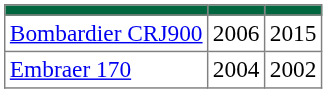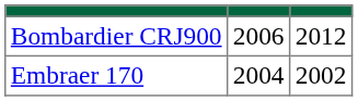 <table class="toccolours" border="1" cellpadding="3" style="border-collapse:collapse">
 <tr style="background:#00663f;">
 <th></th>
 <th></th>
 <th></th>
 </tr>
 <tr>
 <td><a href='#'>Bombardier CRJ900</a></td>
 <td>2006</td>
-<td>2015</td>
+<td>2012</td>
 </tr>
 <tr>
 <td><a href='#'>Embraer 170</a></td>
 <td>2004</td>
 <td>2002</td>
 </tr>
 </table>
